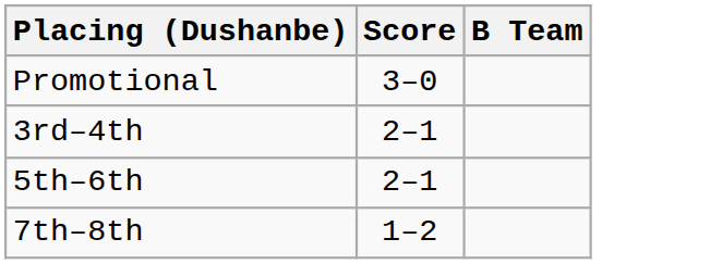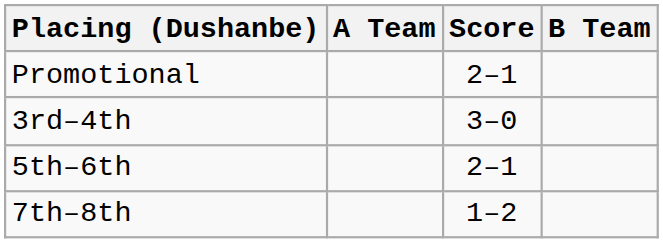 <table class=wikitable style="border:1px solid #AAAAAA;">
 <tr>
 <th>Placing (Dushanbe)</th>
+<th>A Team</th>
 <th>Score</th>
 <th>B Team</th>
 </tr>
 <tr>
 <td>Promotional</td>
+<td><strong></strong></td>
+<td align="center">2–1</td>
+<td></td>
+</tr>
+<tr>
+<td>3rd–4th</td>
+<td><strong></strong></td>
 <td align="center">3–0</td>
 <td></td>
 </tr>
 <tr>
-<td>3rd–4th</td>
-<td align="center">2–1</td>
-<td></td>
-</tr>
-<tr>
 <td>5th–6th</td>
+<td><strong></strong></td>
 <td align="center">2–1</td>
 <td></td>
 </tr>
 <tr>
 <td>7th–8th</td>
+<td></td>
 <td align="center">1–2</td>
 <td><strong></strong></td>
 </tr>
 </table>
